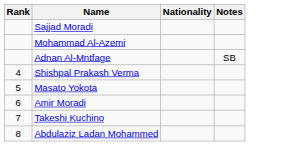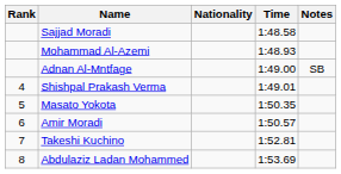 <table class="wikitable sortable" style="text-align:center;font-size:95%">
 <tr>
 <th>Rank</th>
 <th>Name</th>
 <th>Nationality</th>
+<th>Time</th>
 <th>Notes</th>
 </tr>
 <tr>
 <td></td>
 <td align=left><a href='#'>Sajjad Moradi</a></td>
 <td align=left></td>
+<td>1:48.58</td>
 <td></td>
 </tr>
 <tr>
 <td></td>
 <td align=left><a href='#'>Mohammad Al-Azemi</a></td>
 <td align=left></td>
+<td>1:48.93</td>
 <td></td>
 </tr>
 <tr>
 <td></td>
 <td align=left><a href='#'>Adnan Al-Mntfage</a></td>
 <td align=left></td>
+<td>1:49.00</td>
 <td>SB</td>
 </tr>
 <tr>
 <td>4</td>
 <td align=left><a href='#'>Shishpal Prakash Verma</a></td>
 <td align=left></td>
+<td>1:49.01</td>
 <td></td>
 </tr>
 <tr>
 <td>5</td>
 <td align=left><a href='#'>Masato Yokota</a></td>
 <td align=left></td>
+<td>1:50.35</td>
 <td></td>
 </tr>
 <tr>
 <td>6</td>
 <td align=left><a href='#'>Amir Moradi</a></td>
 <td align=left></td>
+<td>1:50.57</td>
 <td></td>
 </tr>
 <tr>
 <td>7</td>
 <td align=left><a href='#'>Takeshi Kuchino</a></td>
 <td align=left></td>
+<td>1:52.81</td>
 <td></td>
 </tr>
 <tr>
 <td>8</td>
 <td align=left><a href='#'>Abdulaziz Ladan Mohammed</a></td>
 <td align=left></td>
+<td>1:53.69</td>
 <td></td>
 </tr>
 </table>
